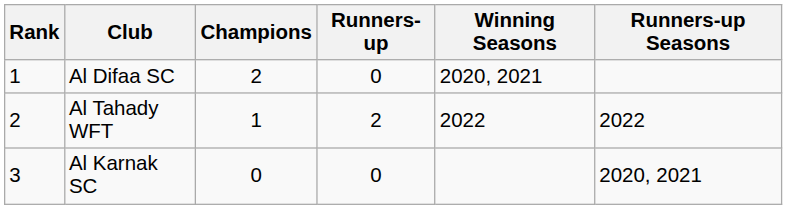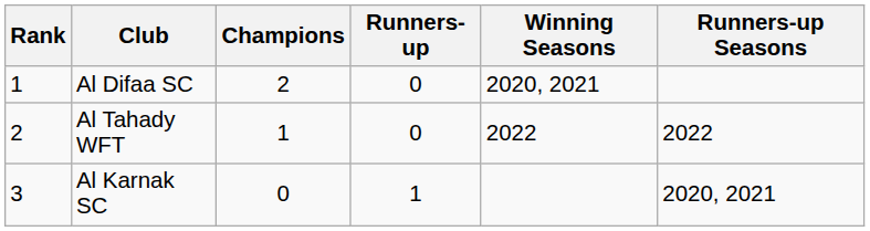 <table class="wikitable">
 <tr>
 <th>Rank</th>
 <th>Club</th>
 <th>Champions</th>
 <th>Runners-up</th>
 <th>Winning Seasons</th>
 <th>Runners-up Seasons</th>
 </tr>
 <tr>
 <td>1</td>
 <td>Al Difaa SC</td>
 <td align=center>2</td>
 <td align=center>0</td>
 <td>2020, 2021</td>
 <td></td>
 </tr>
 <tr>
 <td>2</td>
 <td>Al Tahady WFT</td>
 <td align=center>1</td>
-<td align=center>2</td>
+<td align=center>0</td>
 <td>2022</td>
 <td>2022</td>
 </tr>
 <tr>
 <td>3</td>
 <td>Al Karnak SC</td>
 <td align=center>0</td>
-<td align=center>0</td>
+<td align=center>1</td>
 <td></td>
 <td>2020, 2021</td>
 </tr>
 </table>
